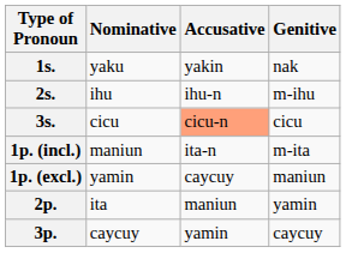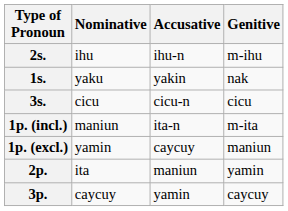 <table class="wikitable">
 <tr>
 <th>Type of<br> Pronoun</th>
 <th c=01>Nominative</th>
 <th c=02>Accusative</th>
 <th c=03>Genitive</th>
 </tr>
 <tr>
+<th>2s.</th>
+<td c=01>ihu</td>
+<td c=02>ihu-n</td>
+<td c=03>m-ihu</td>
+</tr>
+<tr>
 <th>1s.</th>
 <td c=01>yaku</td>
 <td c=02>yakin</td>
 <td c=03>nak</td>
 </tr>
 <tr>
-<th>2s.</th>
-<td c=01>ihu</td>
-<td c=02>ihu-n</td>
-<td c=03>m-ihu</td>
-</tr>
-<tr>
 <th>3s.</th>
 <td c=01>cicu</td>
-<td c=02 style="background: lightsalmon;">cicu-n</td>
+<td c=02>cicu-n</td>
 <td c=03>cicu</td>
 </tr>
 <tr>
 <th>1p. (incl.)</th>
 <td c=01>maniun</td>
 <td c=02>ita-n</td>
 <td c=03>m-ita</td>
 </tr>
 <tr>
 <th>1p. (excl.)</th>
 <td c=01>yamin</td>
 <td c=02>caycuy</td>
 <td c=03>maniun</td>
 </tr>
 <tr>
 <th>2p.</th>
 <td c=01>ita</td>
 <td c=02>maniun</td>
 <td c=03>yamin</td>
 </tr>
 <tr>
 <th>3p.</th>
 <td c=01>caycuy</td>
 <td c=02>yamin</td>
 <td c=03>caycuy</td>
 </tr>
 </table>
